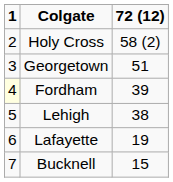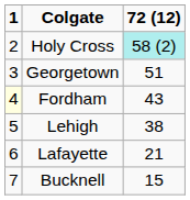 <table class="wikitable">
 <tr align="center">
 </tr>
 <tr align="center">
 <td><strong>1</strong></td>
 <td><strong>Colgate</strong></td>
 <td><strong>72 (12)</strong></td>
 </tr>
 <tr align="center">
 <td>2</td>
 <td>Holy Cross</td>
-<td>58 (2)</td>
+<td style="background: paleturquoise;">58 (2)</td>
 </tr>
 <tr align="center">
 <td>3</td>
 <td>Georgetown</td>
 <td>51</td>
 </tr>
 <tr align="center">
 <td style="background: lightyellow;">4</td>
 <td>Fordham</td>
-<td>39</td>
+<td>43</td>
 </tr>
 <tr align="center">
 <td>5</td>
 <td>Lehigh</td>
 <td>38</td>
 </tr>
 <tr align="center">
 <td>6</td>
 <td>Lafayette</td>
-<td>19</td>
+<td>21</td>
 </tr>
 <tr align="center">
 <td>7</td>
 <td>Bucknell</td>
 <td>15</td>
 </tr>
 </table>
